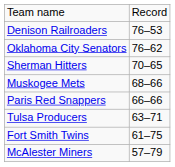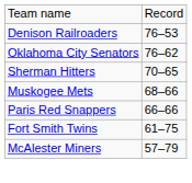 <table class="wikitable">
 <tr>
 <td>Team name</td>
 <td>Record</td>
 </tr>
 <tr>
 <td><a href='#'>Denison Railroaders</a></td>
 <td>76–53</td>
 </tr>
 <tr>
 <td><a href='#'>Oklahoma City Senators</a></td>
 <td>76–62</td>
 </tr>
 <tr>
 <td><a href='#'>Sherman Hitters</a></td>
 <td>70–65</td>
 </tr>
 <tr>
 <td><a href='#'>Muskogee Mets</a></td>
 <td>68–66</td>
 </tr>
 <tr>
 <td><a href='#'>Paris Red Snappers</a></td>
 <td>66–66</td>
 </tr>
 <tr>
-<td><a href='#'>Tulsa Producers</a></td>
-<td>63–71</td>
-</tr>
-<tr>
 <td><a href='#'>Fort Smith Twins</a></td>
 <td>61–75</td>
 </tr>
 <tr>
 <td><a href='#'>McAlester Miners</a></td>
 <td>57–79</td>
 </tr>
 </table>
